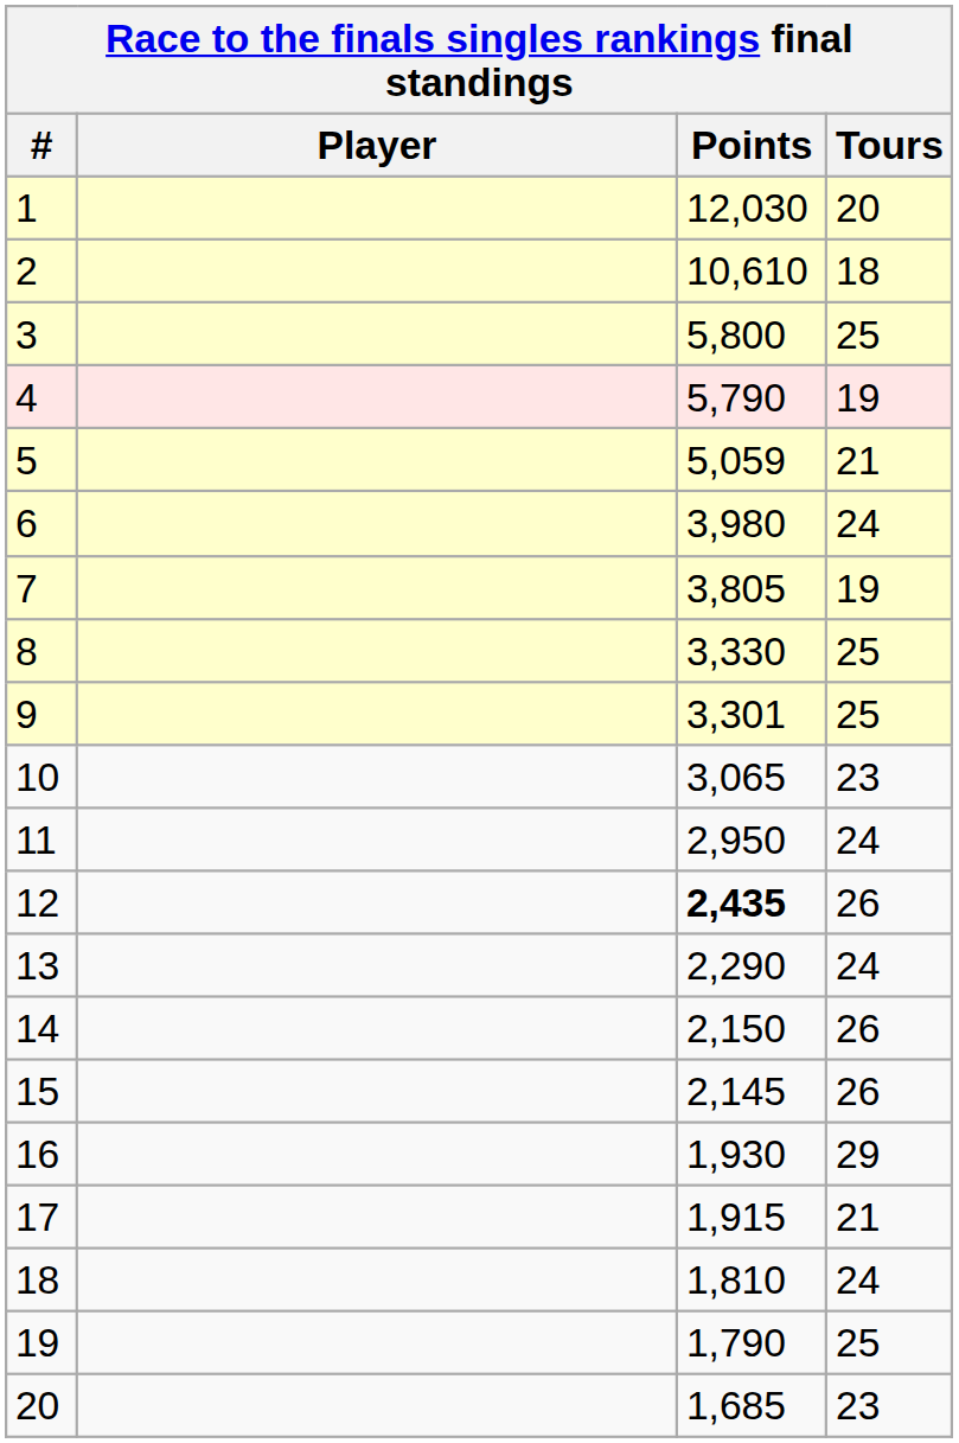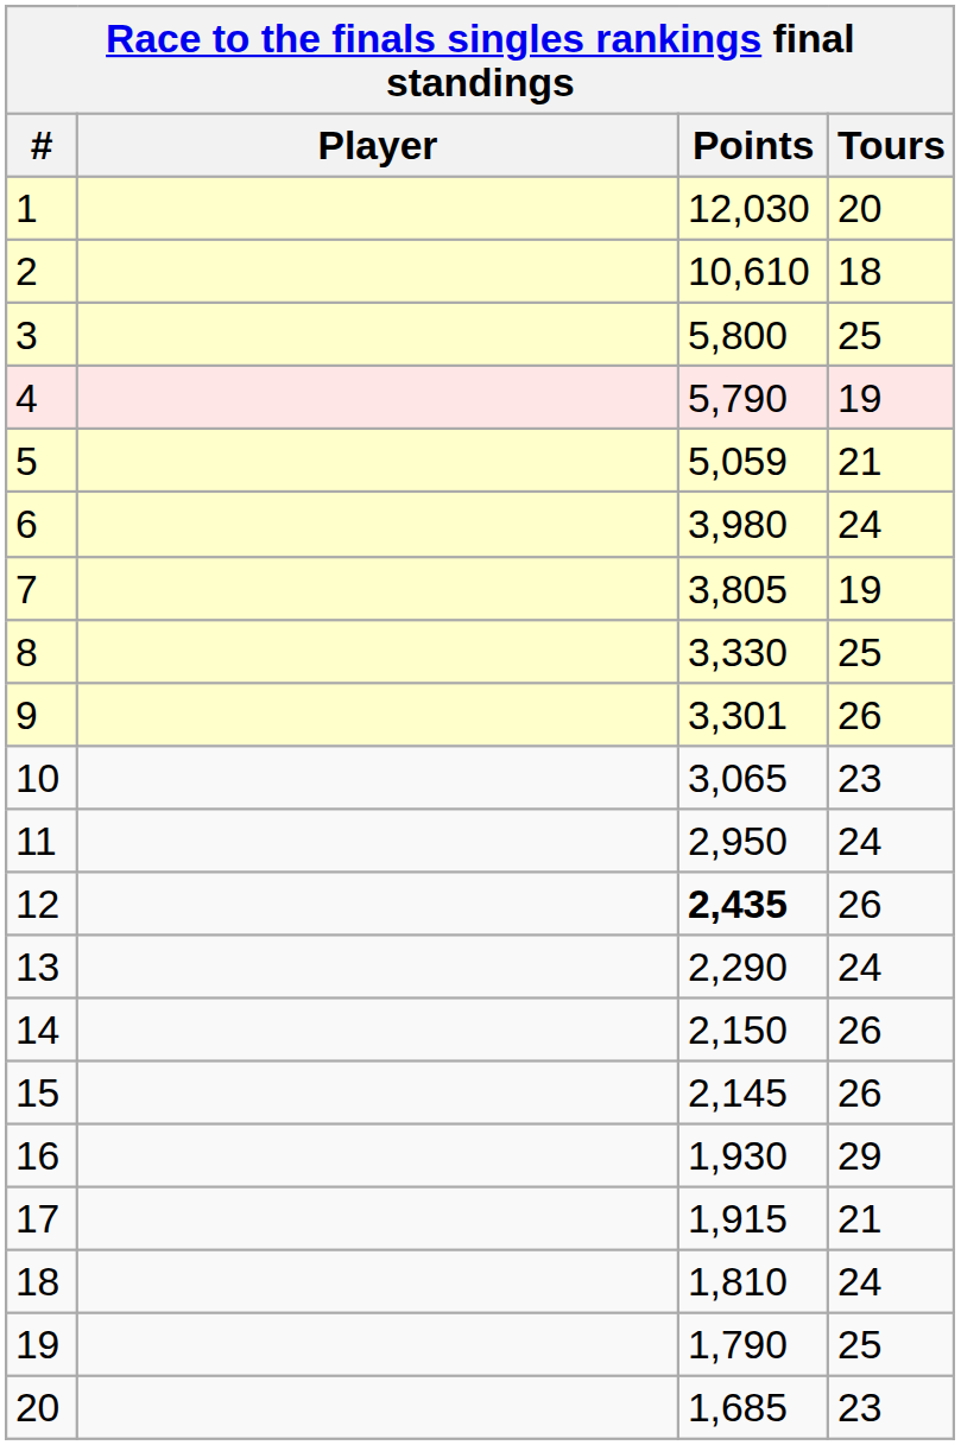 <table class="wikitable" style="font-size:95%">
 <tr>
 <th colspan="4"><a href='#'>Race to the finals singles rankings</a> final standings</th>
 </tr>
 <tr>
 <th width="20">#</th>
 <th width="222">Player</th>
 <th width="50">Points</th>
 <th width="30">Tours</th>
 </tr>
 <tr bgcolor="#ffffcc">
 <td>1</td>
 <td align="left"></td>
 <td>12,030</td>
 <td>20</td>
 </tr>
 <tr bgcolor="#ffffcc">
 <td>2</td>
 <td align="left"></td>
 <td>10,610</td>
 <td>18</td>
 </tr>
 <tr bgcolor="#ffffcc">
 <td>3</td>
 <td align="left"></td>
 <td>5,800</td>
 <td>25</td>
 </tr>
 <tr bgcolor="#FFE6E6">
 <td>4</td>
 <td align="left"></td>
 <td>5,790</td>
 <td>19</td>
 </tr>
 <tr bgcolor="#ffffcc">
 <td>5</td>
 <td align="left"></td>
 <td>5,059</td>
 <td>21</td>
 </tr>
 <tr bgcolor="#ffffcc">
 <td>6</td>
 <td align="left"></td>
 <td>3,980</td>
 <td>24</td>
 </tr>
 <tr bgcolor="#ffffcc">
 <td>7</td>
 <td align="left"></td>
 <td>3,805</td>
 <td>19</td>
 </tr>
 <tr bgcolor="#ffffcc">
 <td>8</td>
 <td align="left"></td>
 <td>3,330</td>
 <td>25</td>
 </tr>
 <tr bgcolor="#ffffcc">
 <td>9</td>
 <td align="left"></td>
 <td>3,301</td>
-<td>25</td>
+<td>26</td>
 </tr>
 <tr>
 <td>10</td>
 <td align="left"></td>
 <td>3,065</td>
 <td>23</td>
 </tr>
 <tr>
 <td>11</td>
 <td align="left"></td>
 <td>2,950</td>
 <td>24</td>
 </tr>
 <tr>
 <td>12</td>
 <td align="left"></td>
 <td><strong>2,435</strong></td>
 <td>26</td>
 </tr>
 <tr>
 <td>13</td>
 <td align="left"></td>
 <td>2,290</td>
 <td>24</td>
 </tr>
 <tr>
 <td>14</td>
 <td align="left"></td>
 <td>2,150</td>
 <td>26</td>
 </tr>
 <tr>
 <td>15</td>
 <td align="left"></td>
 <td>2,145</td>
 <td>26</td>
 </tr>
 <tr>
 <td>16</td>
 <td align="left"></td>
 <td>1,930</td>
 <td>29</td>
 </tr>
 <tr>
 <td>17</td>
 <td align="left"></td>
 <td>1,915</td>
 <td>21</td>
 </tr>
 <tr>
 <td>18</td>
 <td align="left"></td>
 <td>1,810</td>
 <td>24</td>
 </tr>
 <tr>
 <td>19</td>
 <td align="left"></td>
 <td>1,790</td>
 <td>25</td>
 </tr>
 <tr>
 <td>20</td>
 <td align="left"></td>
 <td>1,685</td>
 <td>23</td>
 </tr>
 </table>
